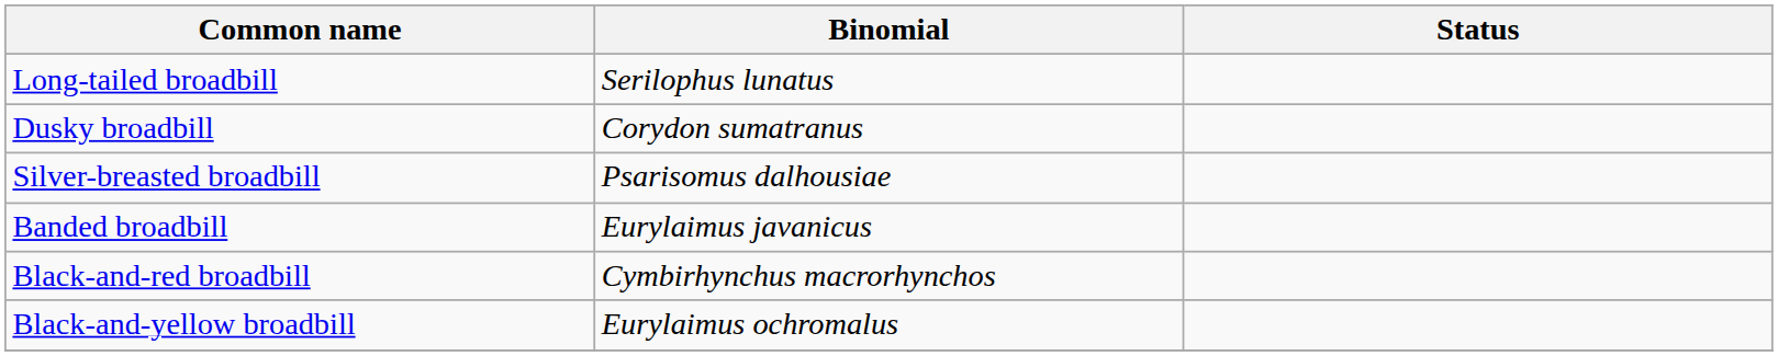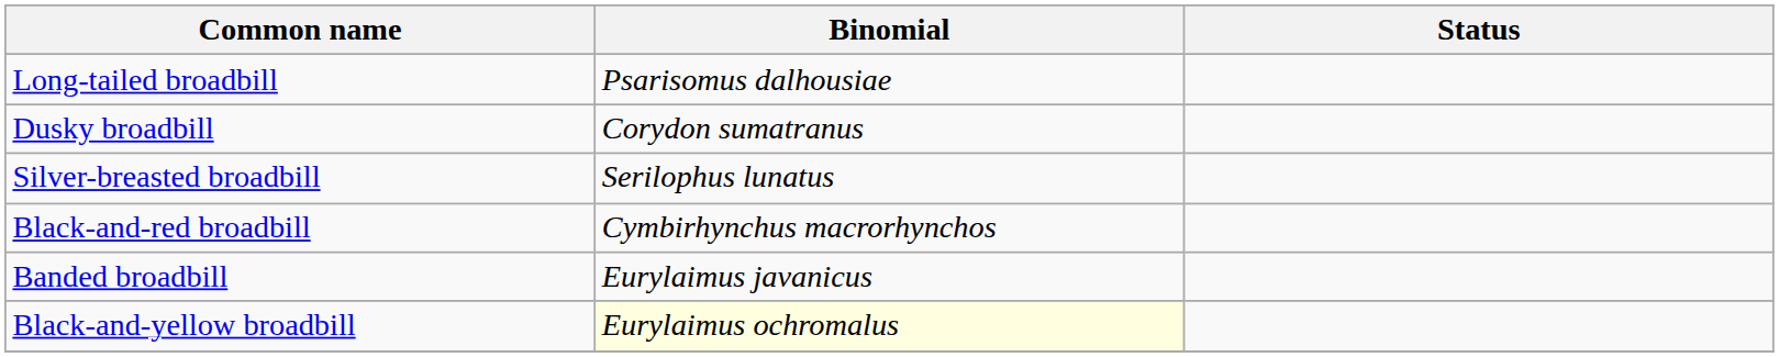 <table width=72% class="wikitable">
 <tr>
 <th width=24%>Common name</th>
 <th width=24%>Binomial</th>
 <th width=24%>Status</th>
 </tr>
 <tr>
 <td><a href='#'>Long-tailed broadbill</a></td>
-<td><em>Serilophus lunatus</em></td>
+<td><em>Psarisomus dalhousiae</em></td>
 <td></td>
 </tr>
 <tr>
 <td><a href='#'>Dusky broadbill</a></td>
 <td><em>Corydon sumatranus</em></td>
 <td></td>
 </tr>
 <tr>
 <td><a href='#'>Silver-breasted broadbill</a></td>
-<td><em>Psarisomus dalhousiae</em></td>
+<td><em>Serilophus lunatus</em></td>
+<td></td>
+</tr>
+<tr>
+<td><a href='#'>Black-and-red broadbill</a></td>
+<td><em>Cymbirhynchus macrorhynchos</em></td>
 <td></td>
 </tr>
 <tr>
 <td><a href='#'>Banded broadbill</a></td>
 <td><em>Eurylaimus javanicus</em></td>
 <td></td>
 </tr>
 <tr>
-<td><a href='#'>Black-and-red broadbill</a></td>
-<td><em>Cymbirhynchus macrorhynchos</em></td>
-<td></td>
-</tr>
-<tr>
 <td><a href='#'>Black-and-yellow broadbill</a></td>
-<td><em>Eurylaimus ochromalus</em></td>
+<td style="background: lightyellow;"><em>Eurylaimus ochromalus</em></td>
 <td></td>
 </tr>
 <tr>
 </tr>
 </table>
